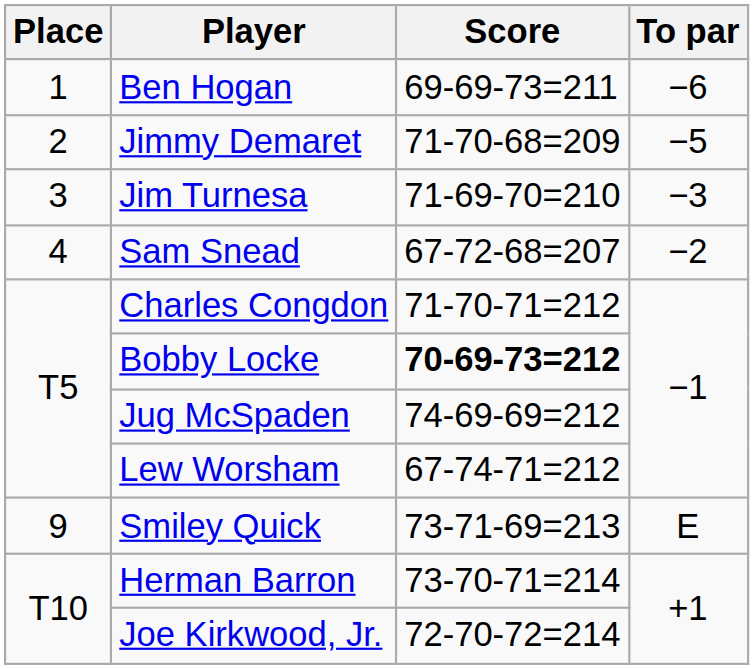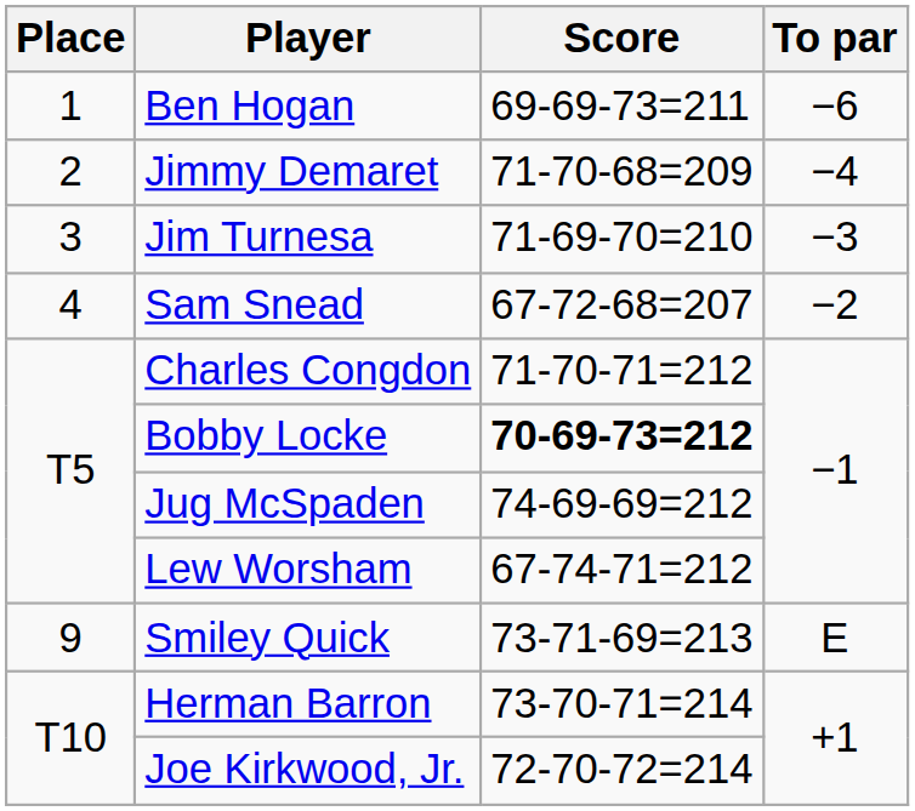 <table class=wikitable>
 <tr>
 <th>Place</th>
 <th>Player</th>
 <th>Score</th>
 <th>To par</th>
 </tr>
 <tr>
 <td align=center>1</td>
 <td> <a href='#'>Ben Hogan</a></td>
 <td>69-69-73=211</td>
 <td align=center>−6</td>
 </tr>
 <tr>
 <td align=center>2</td>
 <td> <a href='#'>Jimmy Demaret</a></td>
 <td>71-70-68=209</td>
-<td align=center>−5</td>
+<td align=center>−4</td>
 </tr>
 <tr>
 <td align=center>3</td>
 <td> <a href='#'>Jim Turnesa</a></td>
 <td>71-69-70=210</td>
 <td align=center>−3</td>
 </tr>
 <tr>
 <td align=center>4</td>
 <td> <a href='#'>Sam Snead</a></td>
 <td>67-72-68=207</td>
 <td align=center>−2</td>
 </tr>
 <tr>
 <td rowspan=4 align=center>T5</td>
 <td> <a href='#'>Charles Congdon</a></td>
 <td>71-70-71=212</td>
 <td rowspan=4 align=center>−1</td>
 </tr>
 <tr>
 <td> <a href='#'>Bobby Locke</a></td>
 <td><strong>70-69-73=212</strong></td>
 </tr>
 <tr>
 <td> <a href='#'>Jug McSpaden</a></td>
 <td>74-69-69=212</td>
 </tr>
 <tr>
 <td> <a href='#'>Lew Worsham</a></td>
 <td>67-74-71=212</td>
 </tr>
 <tr>
 <td align=center>9</td>
 <td> <a href='#'>Smiley Quick</a></td>
 <td>73-71-69=213</td>
 <td align=center>E</td>
 </tr>
 <tr>
 <td rowspan= 2 align=center>T10</td>
 <td> <a href='#'>Herman Barron</a></td>
 <td>73-70-71=214</td>
 <td rowspan=2 align=center>+1</td>
 </tr>
 <tr>
 <td> <a href='#'>Joe Kirkwood, Jr.</a></td>
 <td>72-70-72=214</td>
 </tr>
 </table>
